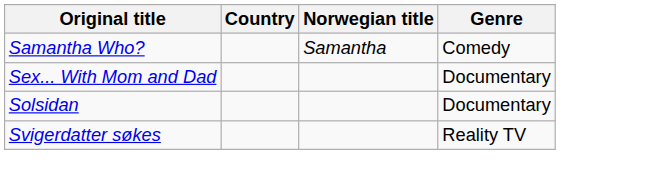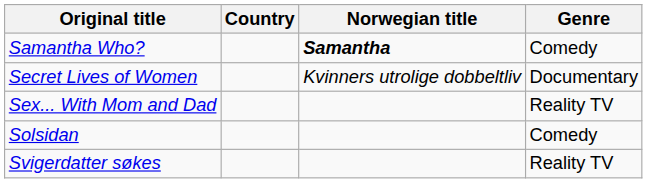 <table class="wikitable">
 <tr>
 <th>Original title</th>
 <th>Country</th>
 <th>Norwegian title</th>
 <th>Genre</th>
 </tr>
 <tr>
 <td><em><a href='#'>Samantha Who?</a></em></td>
 <td></td>
-<td><em>Samantha</em></td>
+<td><strong><em>Samantha</em></strong></td>
 <td>Comedy</td>
+</tr>
+<tr>
+<td><em><a href='#'>Secret Lives of Women</a></em></td>
+<td></td>
+<td><em>Kvinners utrolige dobbeltliv</em></td>
+<td>Documentary</td>
 </tr>
 <tr>
 <td><em><a href='#'>Sex... With Mom and Dad</a></em></td>
 <td></td>
 <td></td>
-<td>Documentary</td>
+<td>Reality TV</td>
 </tr>
 <tr>
 <td><em><a href='#'>Solsidan</a></em></td>
 <td></td>
 <td></td>
-<td>Documentary</td>
+<td>Comedy</td>
 </tr>
 <tr>
 <td><em><a href='#'>Svigerdatter søkes</a></em></td>
 <td></td>
 <td></td>
 <td>Reality TV</td>
 </tr>
 </table>
